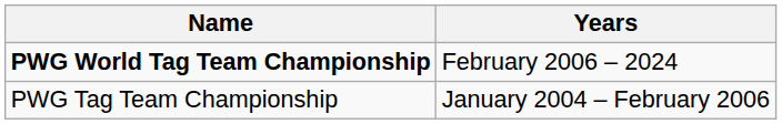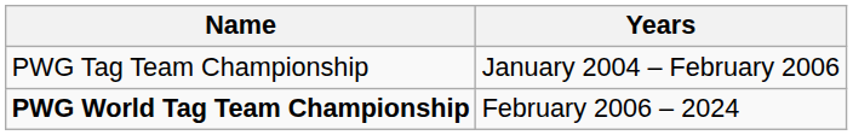 <table class="wikitable">
 <tr>
 <th>Name</th>
 <th>Years</th>
 </tr>
 <tr>
+<td>PWG Tag Team Championship</td>
+<td>January 2004 – February 2006</td>
+</tr>
+<tr>
 <td><strong>PWG World Tag Team Championship</strong></td>
 <td>February 2006 – 2024</td>
 </tr>
-<tr>
-<td>PWG Tag Team Championship</td>
-<td>January 2004 – February 2006</td>
-</tr>
 </table>
